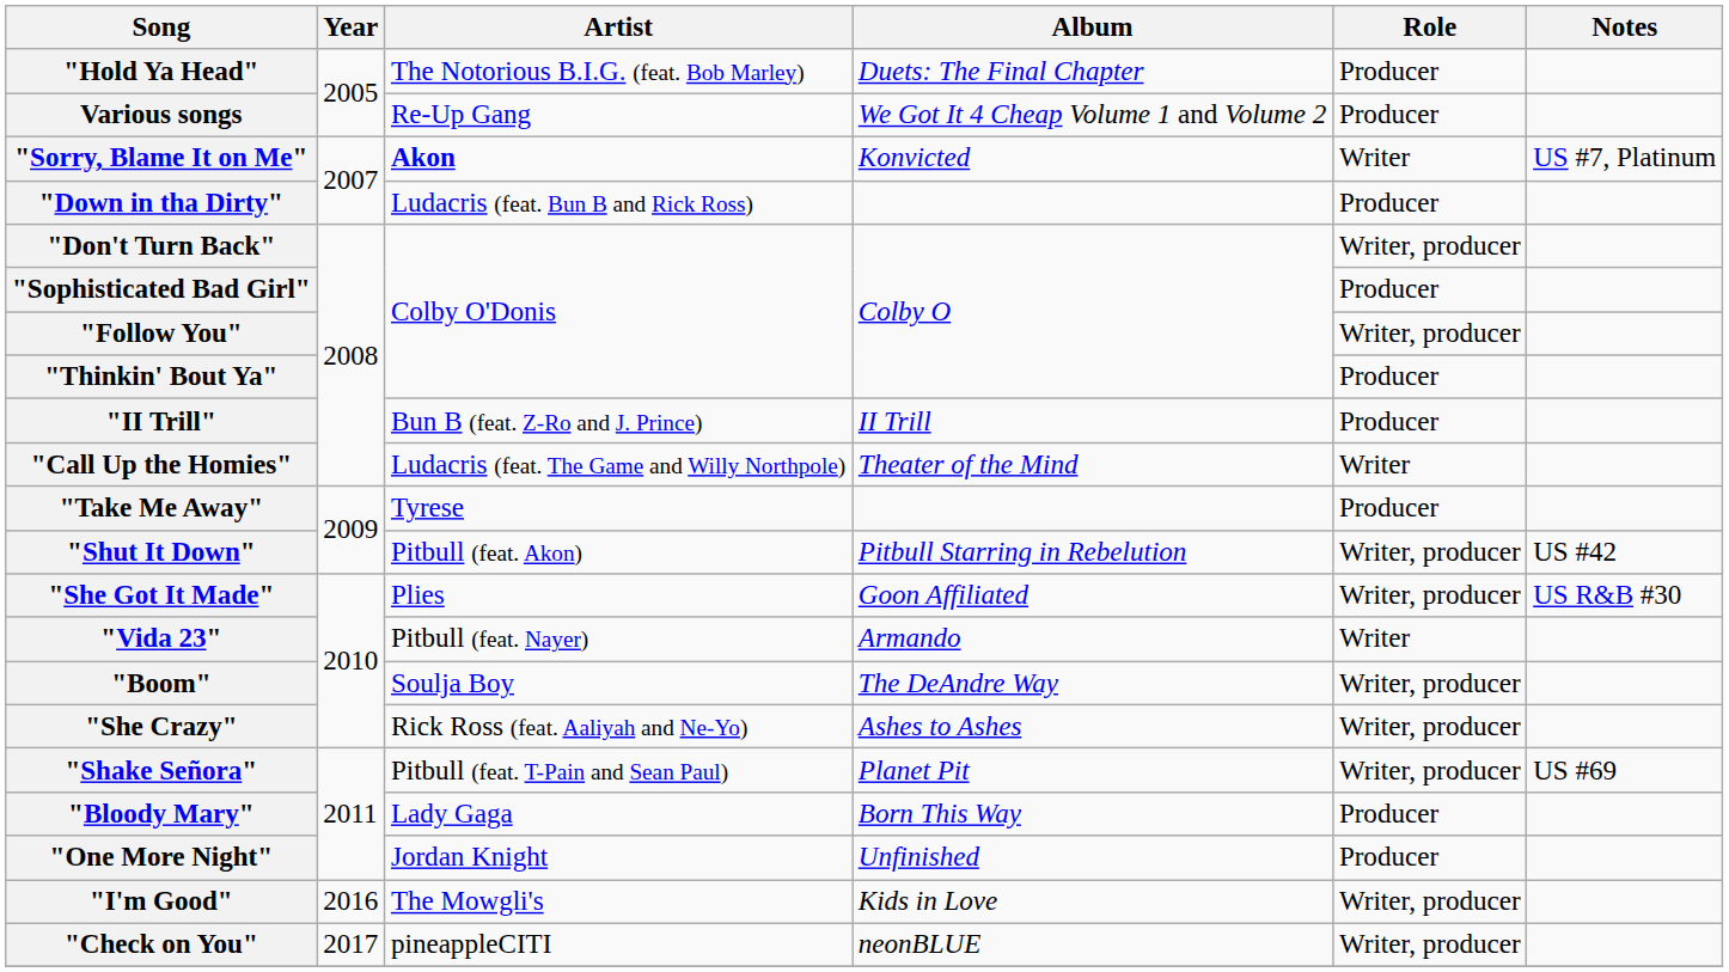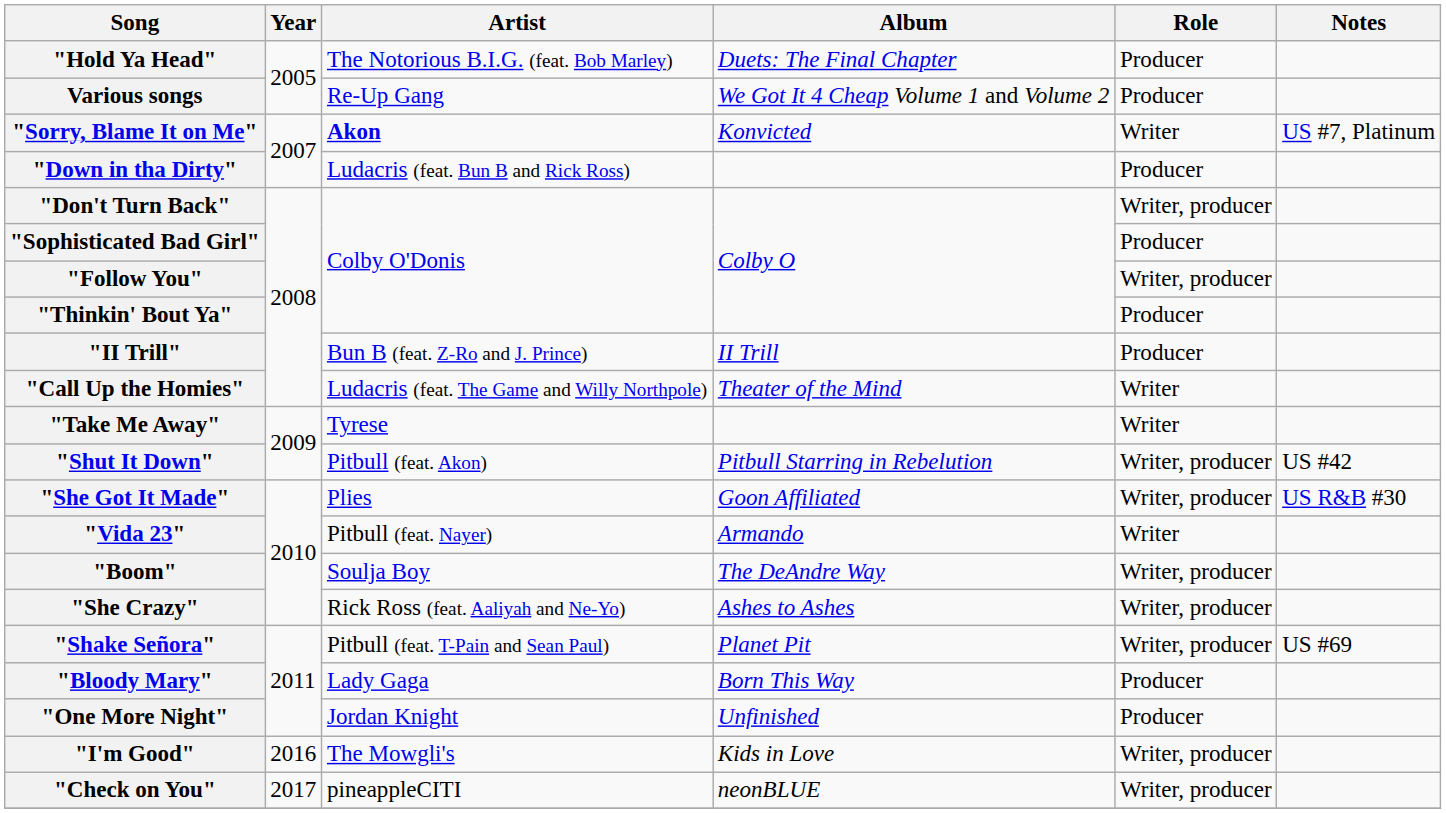 <table class="wikitable plainrowheaders">
 <tr>
 <th scope="col">Song</th>
 <th scope="col">Year</th>
 <th scope="col">Artist</th>
 <th scope="col">Album<br></th>
 <th scope="col">Role</th>
 <th scope="col">Notes</th>
 </tr>
 <tr>
 <th scope="row">"Hold Ya Head"</th>
 <td rowspan="2">2005</td>
 <td><a href='#'>The Notorious B.I.G.</a> <small>(feat. <a href='#'>Bob Marley</a>)</small></td>
 <td><em><a href='#'>Duets: The Final Chapter</a></em></td>
 <td>Producer</td>
 <td></td>
 </tr>
 <tr>
 <th scope="row">Various songs</th>
 <td><a href='#'>Re-Up Gang</a></td>
 <td><em><a href='#'>We Got It 4 Cheap</a></em> <em>Volume 1</em> and <em>Volume 2</em></td>
 <td>Producer</td>
 <td></td>
 </tr>
 <tr>
 <th scope="row">"<a href='#'>Sorry, Blame It on Me</a>"</th>
 <td rowspan="2">2007</td>
 <td><strong><a href='#'>Akon</a></strong></td>
 <td><em><a href='#'>Konvicted</a></em></td>
 <td>Writer</td>
 <td><a href='#'>US</a> #7, Platinum</td>
 </tr>
 <tr>
 <th scope="row">"<a href='#'>Down in tha Dirty</a>"</th>
 <td><a href='#'>Ludacris</a> <small>(feat. <a href='#'>Bun B</a> and <a href='#'>Rick Ross</a>)</small></td>
 <td></td>
 <td>Producer</td>
 <td></td>
 </tr>
 <tr>
 <th scope="row">"Don't Turn Back"</th>
 <td rowspan="6">2008</td>
 <td rowspan="4"><a href='#'>Colby O'Donis</a></td>
 <td rowspan="4"><em><a href='#'>Colby O</a></em></td>
 <td>Writer, producer</td>
 <td></td>
 </tr>
 <tr>
 <th scope="row">"Sophisticated Bad Girl"</th>
 <td>Producer</td>
 <td></td>
 </tr>
 <tr>
 <th scope="row">"Follow You"</th>
 <td>Writer, producer</td>
 <td></td>
 </tr>
 <tr>
 <th scope="row">"Thinkin' Bout Ya"</th>
 <td>Producer</td>
 <td></td>
 </tr>
 <tr>
 <th scope="row">"II Trill"</th>
 <td><a href='#'>Bun B</a> <small>(feat. <a href='#'>Z-Ro</a> and <a href='#'>J. Prince</a>)</small></td>
 <td><em><a href='#'>II Trill</a></em></td>
 <td>Producer</td>
 <td></td>
 </tr>
 <tr>
 <th scope="row">"Call Up the Homies"</th>
 <td><a href='#'>Ludacris</a> <small>(feat. <a href='#'>The Game</a> and <a href='#'>Willy Northpole</a>)</small></td>
 <td><em><a href='#'>Theater of the Mind</a></em></td>
 <td>Writer</td>
 <td></td>
 </tr>
 <tr>
 <th scope="row">"Take Me Away"</th>
 <td rowspan="2">2009</td>
 <td><a href='#'>Tyrese</a></td>
 <td></td>
-<td>Producer</td>
+<td>Writer</td>
 <td></td>
 </tr>
 <tr>
 <th scope="row">"<a href='#'>Shut It Down</a>"</th>
 <td><a href='#'>Pitbull</a> <small>(feat. <a href='#'>Akon</a>)</small></td>
 <td><em><a href='#'>Pitbull Starring in Rebelution</a></em></td>
 <td>Writer, producer</td>
 <td>US #42</td>
 </tr>
 <tr>
 <th scope="row">"<a href='#'>She Got It Made</a>"</th>
 <td rowspan="4">2010</td>
 <td><a href='#'>Plies</a></td>
 <td><em><a href='#'>Goon Affiliated</a></em></td>
 <td>Writer, producer</td>
 <td><a href='#'>US R&B</a> #30</td>
 </tr>
 <tr>
 <th scope="row">"<a href='#'>Vida 23</a>"</th>
 <td>Pitbull <small>(feat. <a href='#'>Nayer</a>)</small></td>
 <td><em><a href='#'>Armando</a></em></td>
 <td>Writer</td>
 <td></td>
 </tr>
 <tr>
 <th scope="row">"Boom"</th>
 <td><a href='#'>Soulja Boy</a></td>
 <td><em><a href='#'>The DeAndre Way</a></em></td>
 <td>Writer, producer</td>
 <td></td>
 </tr>
 <tr>
 <th scope="row">"She Crazy"</th>
 <td>Rick Ross <small>(feat. <a href='#'>Aaliyah</a> and <a href='#'>Ne-Yo</a>)</small></td>
 <td><em><a href='#'>Ashes to Ashes</a></em></td>
 <td>Writer, producer</td>
 <td></td>
 </tr>
 <tr>
 <th scope="row">"<a href='#'>Shake Señora</a>"</th>
 <td rowspan="3">2011</td>
 <td>Pitbull <small>(feat. <a href='#'>T-Pain</a> and <a href='#'>Sean Paul</a>)</small></td>
 <td><em><a href='#'>Planet Pit</a></em></td>
 <td>Writer, producer</td>
 <td>US #69</td>
 </tr>
 <tr>
 <th scope="row">"<a href='#'>Bloody Mary</a>"</th>
 <td><a href='#'>Lady Gaga</a></td>
 <td><em><a href='#'>Born This Way</a></em></td>
 <td>Producer</td>
 <td></td>
 </tr>
 <tr>
 <th scope="row">"One More Night"</th>
 <td><a href='#'>Jordan Knight</a></td>
 <td><em><a href='#'>Unfinished</a></em></td>
 <td>Producer</td>
 <td></td>
 </tr>
 <tr>
 <th scope="row">"I'm Good"</th>
 <td>2016</td>
 <td><a href='#'>The Mowgli's</a></td>
 <td><em>Kids in Love</em></td>
 <td>Writer, producer</td>
 <td></td>
 </tr>
 <tr>
 <th scope="row">"Check on You"</th>
 <td>2017</td>
 <td>pineappleCITI</td>
 <td><em>neonBLUE</em></td>
 <td>Writer, producer</td>
 <td></td>
 </tr>
 <tr>
 </tr>
 </table>
